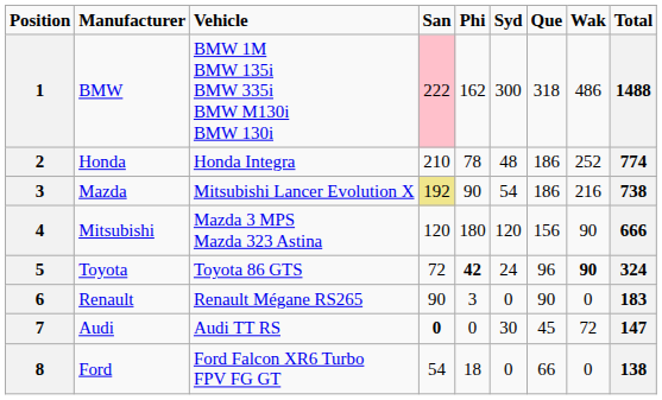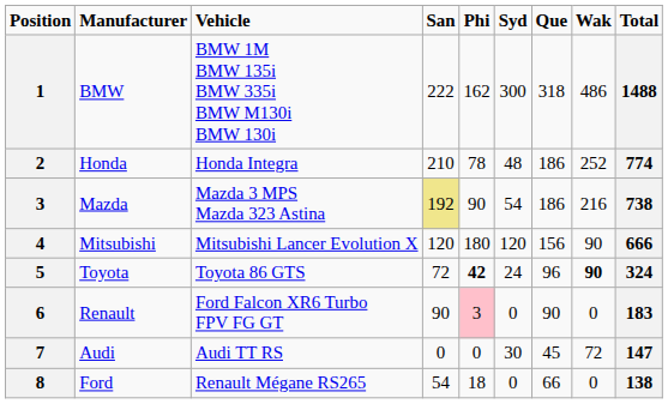 <table class="wikitable" style="font-size: 95%; text-align: center;">
 <tr style="font-weight:bold">
 <td>Position</td>
 <td align=left>Manufacturer</td>
 <td align=left>Vehicle</td>
 <td>San</td>
 <td>Phi</td>
 <td>Syd</td>
 <td>Que</td>
 <td>Wak</td>
 <td>Total</td>
 </tr>
 <tr>
 <th>1</th>
 <td align=left><a href='#'>BMW</a></td>
 <td align=left><a href='#'>BMW 1M</a> <br> <a href='#'>BMW 135i</a> <br> <a href='#'>BMW 335i</a> <br> <a href='#'>BMW M130i</a> <br> <a href='#'>BMW 130i</a></td>
-<td style="background: pink;">222</td>
+<td>222</td>
 <td>162</td>
 <td>300</td>
 <td>318</td>
 <td>486</td>
 <th>1488</th>
 </tr>
 <tr>
 <th>2</th>
 <td align=left><a href='#'>Honda</a></td>
 <td align=left><a href='#'>Honda Integra</a></td>
 <td>210</td>
 <td>78</td>
 <td>48</td>
 <td>186</td>
 <td>252</td>
 <th>774</th>
 </tr>
 <tr>
 <th>3</th>
 <td align=left><a href='#'>Mazda</a></td>
-<td align=left><a href='#'>Mitsubishi Lancer Evolution X</a></td>
+<td align=left><a href='#'>Mazda 3 MPS</a> <br> <a href='#'>Mazda 323 Astina</a></td>
 <td style="background: khaki;">192</td>
 <td>90</td>
 <td>54</td>
 <td>186</td>
 <td>216</td>
 <th>738</th>
 </tr>
 <tr>
 <th>4</th>
 <td align=left><a href='#'>Mitsubishi</a></td>
-<td align=left><a href='#'>Mazda 3 MPS</a> <br> <a href='#'>Mazda 323 Astina</a></td>
+<td align=left><a href='#'>Mitsubishi Lancer Evolution X</a></td>
 <td>120</td>
 <td>180</td>
 <td>120</td>
 <td>156</td>
 <td>90</td>
 <th>666</th>
 </tr>
 <tr>
 <th>5</th>
 <td align=left><a href='#'>Toyota</a></td>
 <td align=left><a href='#'>Toyota 86 GTS</a></td>
 <td>72</td>
 <td><strong>42</strong></td>
 <td>24</td>
 <td>96</td>
 <td><strong>90</strong></td>
 <th>324</th>
 </tr>
 <tr>
 <th>6</th>
 <td align=left><a href='#'>Renault</a></td>
-<td align=left><a href='#'>Renault Mégane RS265</a></td>
+<td align=left><a href='#'>Ford Falcon XR6 Turbo</a> <br> <a href='#'>FPV FG GT</a></td>
 <td>90</td>
-<td>3</td>
+<td style="background: pink;">3</td>
 <td>0</td>
 <td>90</td>
 <td>0</td>
 <th>183</th>
 </tr>
 <tr>
 <th>7</th>
 <td align=left><a href='#'>Audi</a></td>
 <td align=left><a href='#'>Audi TT RS</a></td>
-<td><strong>0</strong></td>
+<td>0</td>
 <td>0</td>
 <td>30</td>
 <td>45</td>
 <td>72</td>
 <th>147</th>
 </tr>
 <tr>
 <th>8</th>
 <td align=left><a href='#'>Ford</a></td>
-<td align=left><a href='#'>Ford Falcon XR6 Turbo</a> <br> <a href='#'>FPV FG GT</a></td>
+<td align=left><a href='#'>Renault Mégane RS265</a></td>
 <td>54</td>
 <td>18</td>
 <td>0</td>
 <td>66</td>
 <td>0</td>
 <th>138</th>
 </tr>
 </table>
